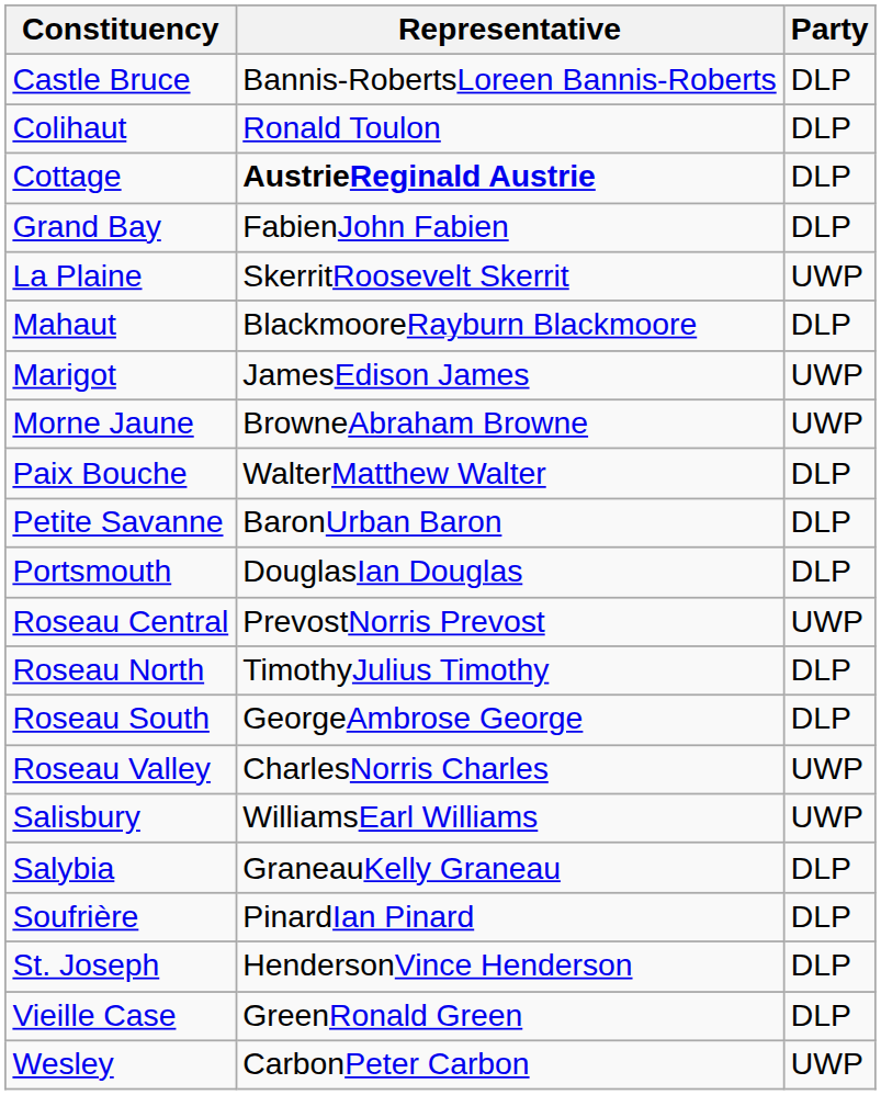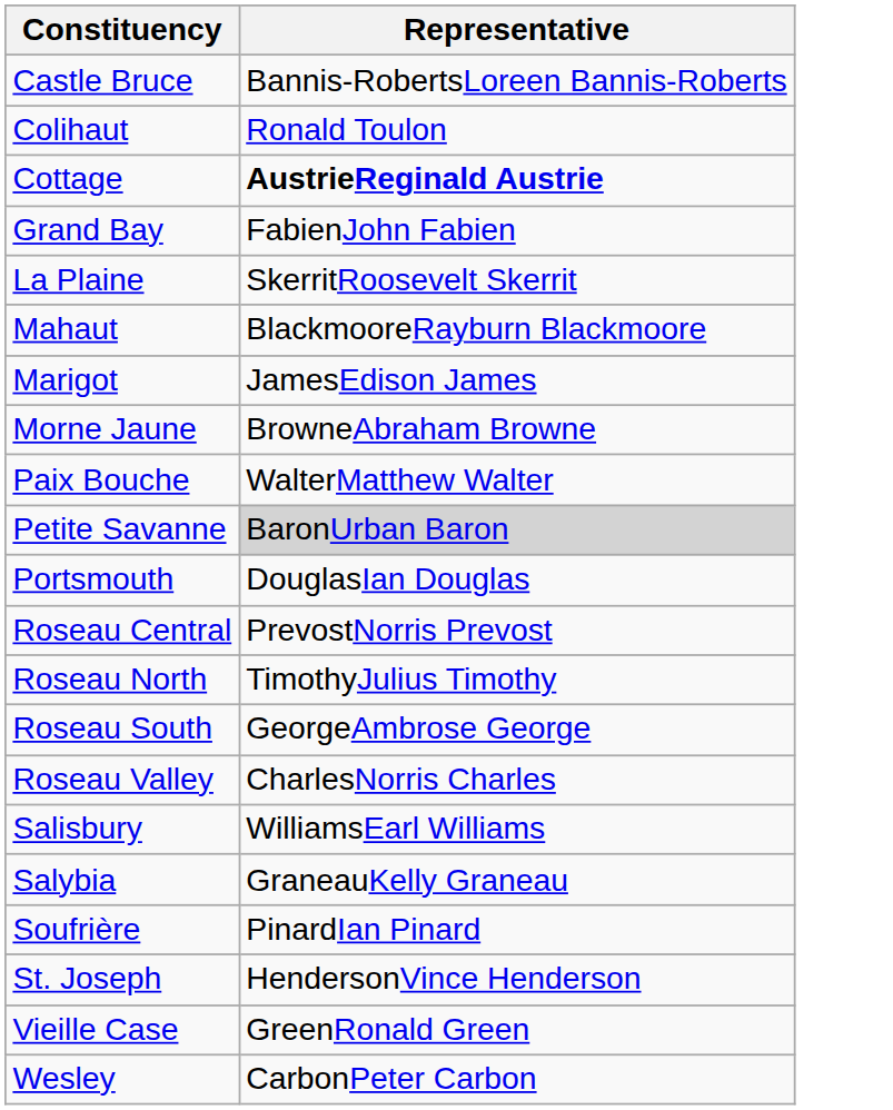 <table class="wikitable sortable">
 <tr>
 <th>Constituency</th>
 <th>Representative</th>
-<th>Party</th>
 </tr>
 <tr>
 <td><a href='#'>Castle Bruce</a></td>
 <td><span>Bannis-Roberts</span><a href='#'>Loreen Bannis-Roberts</a></td>
-<td>DLP</td>
 </tr>
 <tr>
 <td><a href='#'>Colihaut</a></td>
 <td><a href='#'>Ronald Toulon</a></td>
-<td>DLP</td>
 </tr>
 <tr>
 <td><a href='#'>Cottage</a></td>
 <td><strong><span>Austrie</span><a href='#'>Reginald Austrie</a></strong></td>
-<td>DLP</td>
 </tr>
 <tr>
 <td><a href='#'>Grand Bay</a></td>
 <td><span>Fabien</span><a href='#'>John Fabien</a></td>
-<td>DLP</td>
 </tr>
 <tr>
 <td><a href='#'>La Plaine</a></td>
 <td><span>Skerrit</span><a href='#'>Roosevelt Skerrit</a></td>
-<td>UWP</td>
 </tr>
 <tr>
 <td><a href='#'>Mahaut</a></td>
 <td><span>Blackmoore</span><a href='#'>Rayburn Blackmoore</a></td>
-<td>DLP</td>
 </tr>
 <tr>
 <td><a href='#'>Marigot</a></td>
 <td><span>James</span><a href='#'>Edison James</a></td>
-<td>UWP</td>
 </tr>
 <tr>
 <td><a href='#'>Morne Jaune</a></td>
 <td><span>Browne</span><a href='#'>Abraham Browne</a></td>
-<td>UWP</td>
 </tr>
 <tr>
 <td><a href='#'>Paix Bouche</a></td>
 <td><span>Walter</span><a href='#'>Matthew Walter</a></td>
-<td>DLP</td>
 </tr>
 <tr>
 <td><a href='#'>Petite Savanne</a></td>
-<td><span>Baron</span><a href='#'>Urban Baron</a></td>
-<td>DLP</td>
+<td style="background: lightgrey;"><span>Baron</span><a href='#'>Urban Baron</a></td>
 </tr>
 <tr>
 <td><a href='#'>Portsmouth</a></td>
 <td><span>Douglas</span><a href='#'>Ian Douglas</a></td>
-<td>DLP</td>
 </tr>
 <tr>
 <td><a href='#'>Roseau Central</a></td>
 <td><span>Prevost</span><a href='#'>Norris Prevost</a></td>
-<td>UWP</td>
 </tr>
 <tr>
 <td><a href='#'>Roseau North</a></td>
 <td><span>Timothy</span><a href='#'>Julius Timothy</a></td>
-<td>DLP</td>
 </tr>
 <tr>
 <td><a href='#'>Roseau South</a></td>
 <td><span>George</span><a href='#'>Ambrose George</a></td>
-<td>DLP</td>
 </tr>
 <tr>
 <td><a href='#'>Roseau Valley</a></td>
 <td><span>Charles</span><a href='#'>Norris Charles</a></td>
-<td>UWP</td>
 </tr>
 <tr>
 <td><a href='#'>Salisbury</a></td>
 <td><span>Williams</span><a href='#'>Earl Williams</a></td>
-<td>UWP</td>
 </tr>
 <tr>
 <td><a href='#'>Salybia</a></td>
 <td><span>Graneau</span><a href='#'>Kelly Graneau</a></td>
-<td>DLP</td>
 </tr>
 <tr>
 <td><a href='#'>Soufrière</a></td>
 <td><span>Pinard</span><a href='#'>Ian Pinard</a></td>
-<td>DLP</td>
 </tr>
 <tr>
 <td><a href='#'>St. Joseph</a></td>
 <td><span>Henderson</span><a href='#'>Vince Henderson</a></td>
-<td>DLP</td>
 </tr>
 <tr>
 <td><a href='#'>Vieille Case</a></td>
 <td><span>Green</span><a href='#'>Ronald Green</a></td>
-<td>DLP</td>
 </tr>
 <tr>
 <td><a href='#'>Wesley</a></td>
 <td><span>Carbon</span><a href='#'>Peter Carbon</a></td>
-<td>UWP</td>
 </tr>
 </table>
